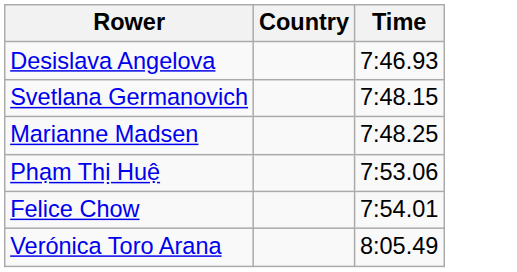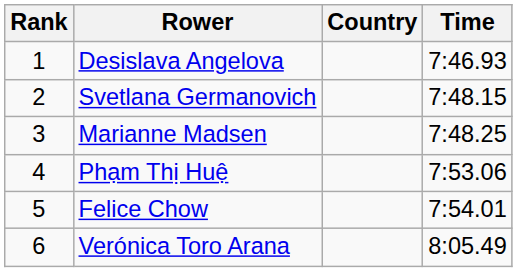 <table class="wikitable" style="text-align:center">
 <tr>
+<th>Rank</th>
 <th>Rower</th>
 <th>Country</th>
 <th>Time</th>
 </tr>
 <tr>
+<td>1</td>
 <td align="left"><a href='#'>Desislava Angelova</a></td>
 <td align="left"></td>
 <td>7:46.93</td>
 </tr>
 <tr>
+<td>2</td>
 <td align="left"><a href='#'>Svetlana Germanovich</a></td>
 <td align="left"></td>
 <td>7:48.15</td>
 </tr>
 <tr>
+<td>3</td>
 <td align="left"><a href='#'>Marianne Madsen</a></td>
 <td align="left"></td>
 <td>7:48.25</td>
 </tr>
 <tr>
+<td>4</td>
 <td align="left"><a href='#'>Phạm Thị Huệ</a></td>
 <td align="left"></td>
 <td>7:53.06</td>
 </tr>
 <tr>
+<td>5</td>
 <td align="left"><a href='#'>Felice Chow</a></td>
 <td align="left"></td>
 <td>7:54.01</td>
 </tr>
 <tr>
+<td>6</td>
 <td align="left"><a href='#'>Verónica Toro Arana</a></td>
 <td align="left"></td>
 <td>8:05.49</td>
 </tr>
 </table>
